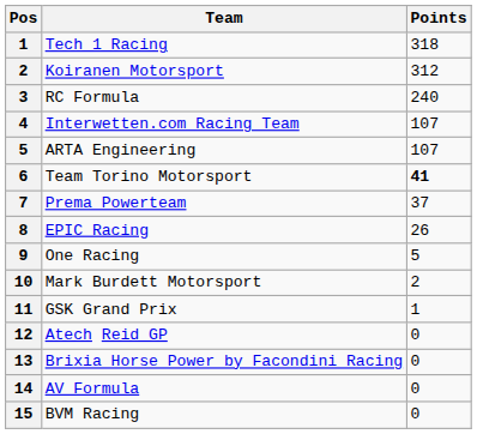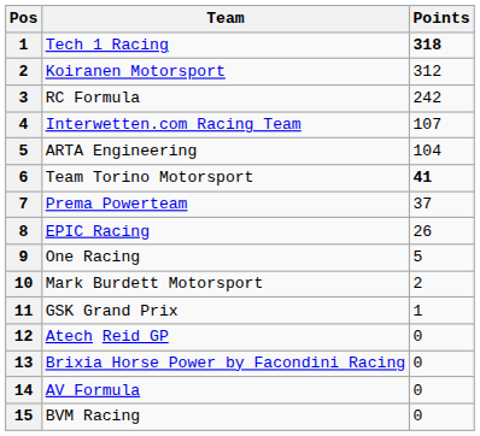 <table class="wikitable" style="font-size:90%;">
 <tr>
 <th>Pos</th>
 <th>Team</th>
 <th>Points</th>
 </tr>
 <tr>
 <th>1</th>
 <td> <a href='#'>Tech 1 Racing</a></td>
-<td>318</td>
+<td><strong>318</strong></td>
 </tr>
 <tr>
 <th>2</th>
 <td> <a href='#'>Koiranen Motorsport</a></td>
 <td>312</td>
 </tr>
 <tr>
 <th>3</th>
 <td> RC Formula</td>
-<td>240</td>
+<td>242</td>
 </tr>
 <tr>
 <th>4</th>
 <td> <a href='#'>Interwetten.com Racing Team</a></td>
 <td>107</td>
 </tr>
 <tr>
 <th>5</th>
 <td> ARTA Engineering</td>
-<td>107</td>
+<td>104</td>
 </tr>
 <tr>
 <th>6</th>
 <td> Team Torino Motorsport</td>
 <td><strong>41</strong></td>
 </tr>
 <tr>
 <th>7</th>
 <td> <a href='#'>Prema Powerteam</a></td>
 <td>37</td>
 </tr>
 <tr>
 <th>8</th>
 <td> <a href='#'>EPIC Racing</a></td>
 <td>26</td>
 </tr>
 <tr>
 <th>9</th>
 <td> One Racing</td>
 <td>5</td>
 </tr>
 <tr>
 <th>10</th>
 <td> Mark Burdett Motorsport</td>
 <td>2</td>
 </tr>
 <tr>
 <th>11</th>
 <td> GSK Grand Prix</td>
 <td>1</td>
 </tr>
 <tr>
 <th>12</th>
 <td> <a href='#'>Atech</a> <a href='#'>Reid GP</a></td>
 <td>0</td>
 </tr>
 <tr>
 <th>13</th>
 <td> <a href='#'>Brixia Horse Power by Facondini Racing</a></td>
 <td>0</td>
 </tr>
 <tr>
 <th>14</th>
 <td> <a href='#'>AV Formula</a></td>
 <td>0</td>
 </tr>
 <tr>
 <th>15</th>
 <td> BVM Racing</td>
 <td>0</td>
 </tr>
 </table>
